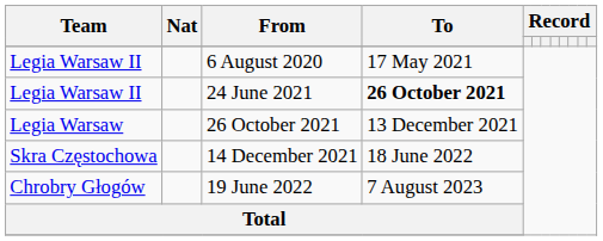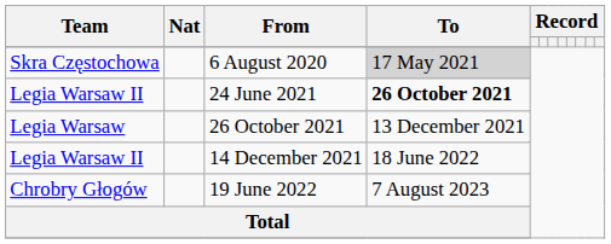 <table class="wikitable" style="text-align: center">
 <tr>
 <th rowspan="2">Team</th>
 <th rowspan="2">Nat</th>
 <th rowspan="2">From</th>
 <th rowspan="2">To</th>
 <th colspan="8">Record</th>
 </tr>
 <tr>
 <th></th>
 <th></th>
 <th></th>
 <th></th>
 <th></th>
 <th></th>
 <th></th>
 <th></th>
 </tr>
 <tr>
 </tr>
 <tr>
-<td align=left><a href='#'>Legia Warsaw II</a></td>
+<td align=left><a href='#'>Skra Częstochowa</a></td>
 <td></td>
 <td align=left>6 August 2020</td>
-<td align=left>17 May 2021<br></td>
+<td align=left style="background: lightgrey;">17 May 2021<br></td>
 </tr>
 <tr>
 <td align=left><a href='#'>Legia Warsaw II</a></td>
 <td></td>
 <td align=left>24 June 2021</td>
 <td align=left><strong>26 October 2021<br></strong></td>
 </tr>
 <tr>
 <td align=left><a href='#'>Legia Warsaw</a></td>
 <td></td>
 <td align=left>26 October 2021</td>
 <td align=left>13 December 2021<br></td>
 </tr>
 <tr>
-<td align=left><a href='#'>Skra Częstochowa</a></td>
+<td align=left><a href='#'>Legia Warsaw II</a></td>
 <td></td>
 <td align=left>14 December 2021</td>
 <td align=left>18 June 2022<br></td>
 </tr>
 <tr>
 <td align=left><a href='#'>Chrobry Głogów</a></td>
 <td></td>
 <td align=left>19 June 2022</td>
 <td align=left>7 August 2023<br></td>
 </tr>
 <tr>
 <th colspan="4">Total<br></th>
 </tr>
 <tr>
 </tr>
 </table>
